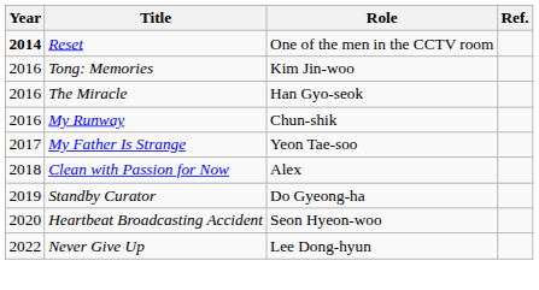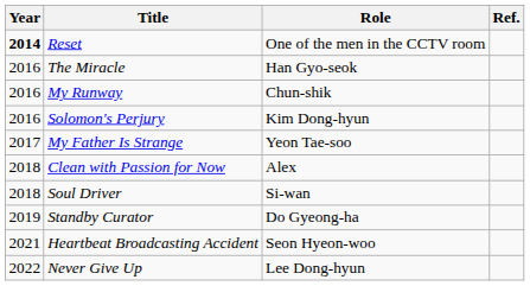 <table class="wikitable">
 <tr>
 <th>Year</th>
 <th>Title</th>
 <th>Role</th>
 <th>Ref.</th>
 </tr>
 <tr>
 <td><strong>2014</strong></td>
 <td><em><a href='#'>Reset</a></em></td>
 <td>One of the men in the CCTV room</td>
 <td></td>
 </tr>
 <tr>
 <td>2016</td>
-<td><em>Tong: Memories</em></td>
-<td>Kim Jin-woo</td>
-<td></td>
-</tr>
-<tr>
-<td>2016</td>
 <td><em>The Miracle</em></td>
 <td>Han Gyo-seok</td>
 <td></td>
 </tr>
 <tr>
 <td>2016</td>
 <td><em><a href='#'>My Runway</a></em></td>
 <td>Chun-shik</td>
+<td></td>
+</tr>
+<tr>
+<td>2016</td>
+<td><em><a href='#'>Solomon's Perjury</a></em></td>
+<td>Kim Dong-hyun</td>
 <td></td>
 </tr>
 <tr>
 <td>2017</td>
 <td><em><a href='#'>My Father Is Strange</a></em></td>
 <td>Yeon Tae-soo</td>
 <td></td>
 </tr>
 <tr>
 <td>2018</td>
 <td><em><a href='#'>Clean with Passion for Now</a></em></td>
 <td>Alex</td>
 <td></td>
 </tr>
 <tr>
+<td>2018</td>
+<td><em>Soul Driver</em></td>
+<td>Si-wan</td>
+<td></td>
+</tr>
+<tr>
 <td>2019</td>
 <td><em>Standby Curator</em></td>
 <td>Do Gyeong-ha</td>
 <td></td>
 </tr>
 <tr>
-<td>2020</td>
+<td>2021</td>
 <td><em>Heartbeat Broadcasting Accident</em></td>
 <td>Seon Hyeon-woo</td>
 <td></td>
 </tr>
 <tr>
 <td>2022</td>
 <td><em>Never Give Up</em></td>
 <td>Lee Dong-hyun</td>
 <td></td>
 </tr>
 </table>
